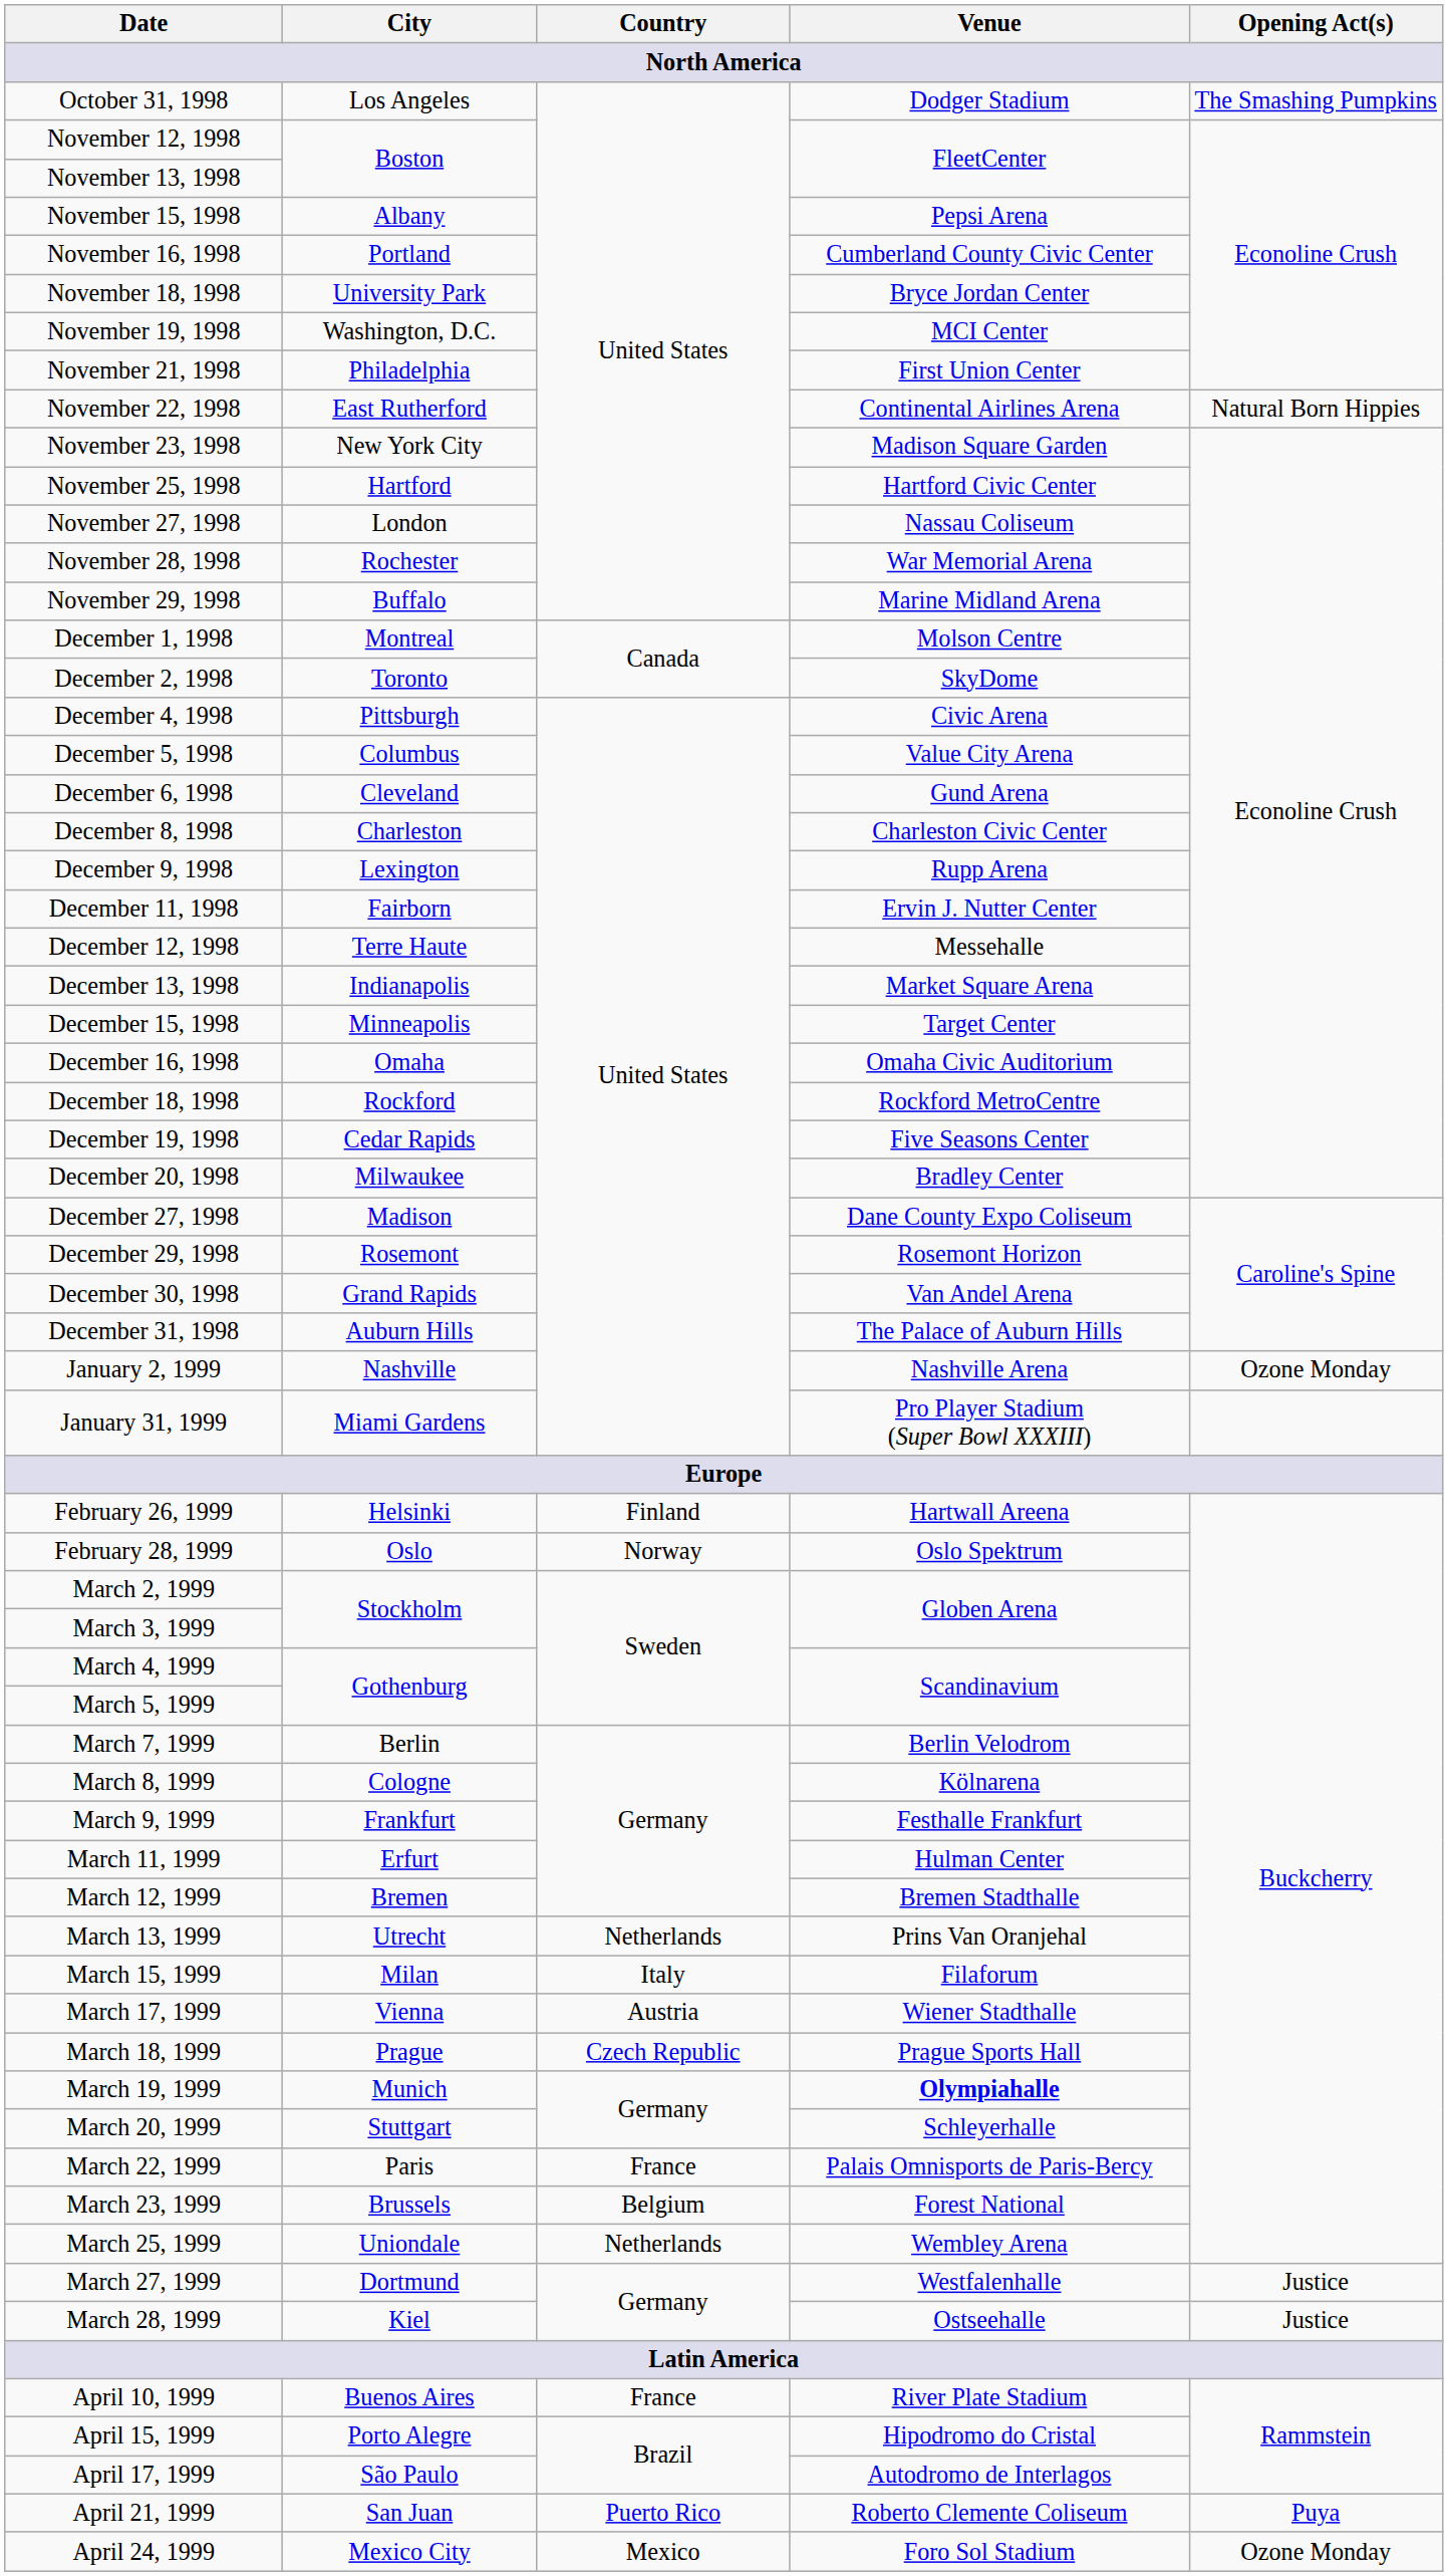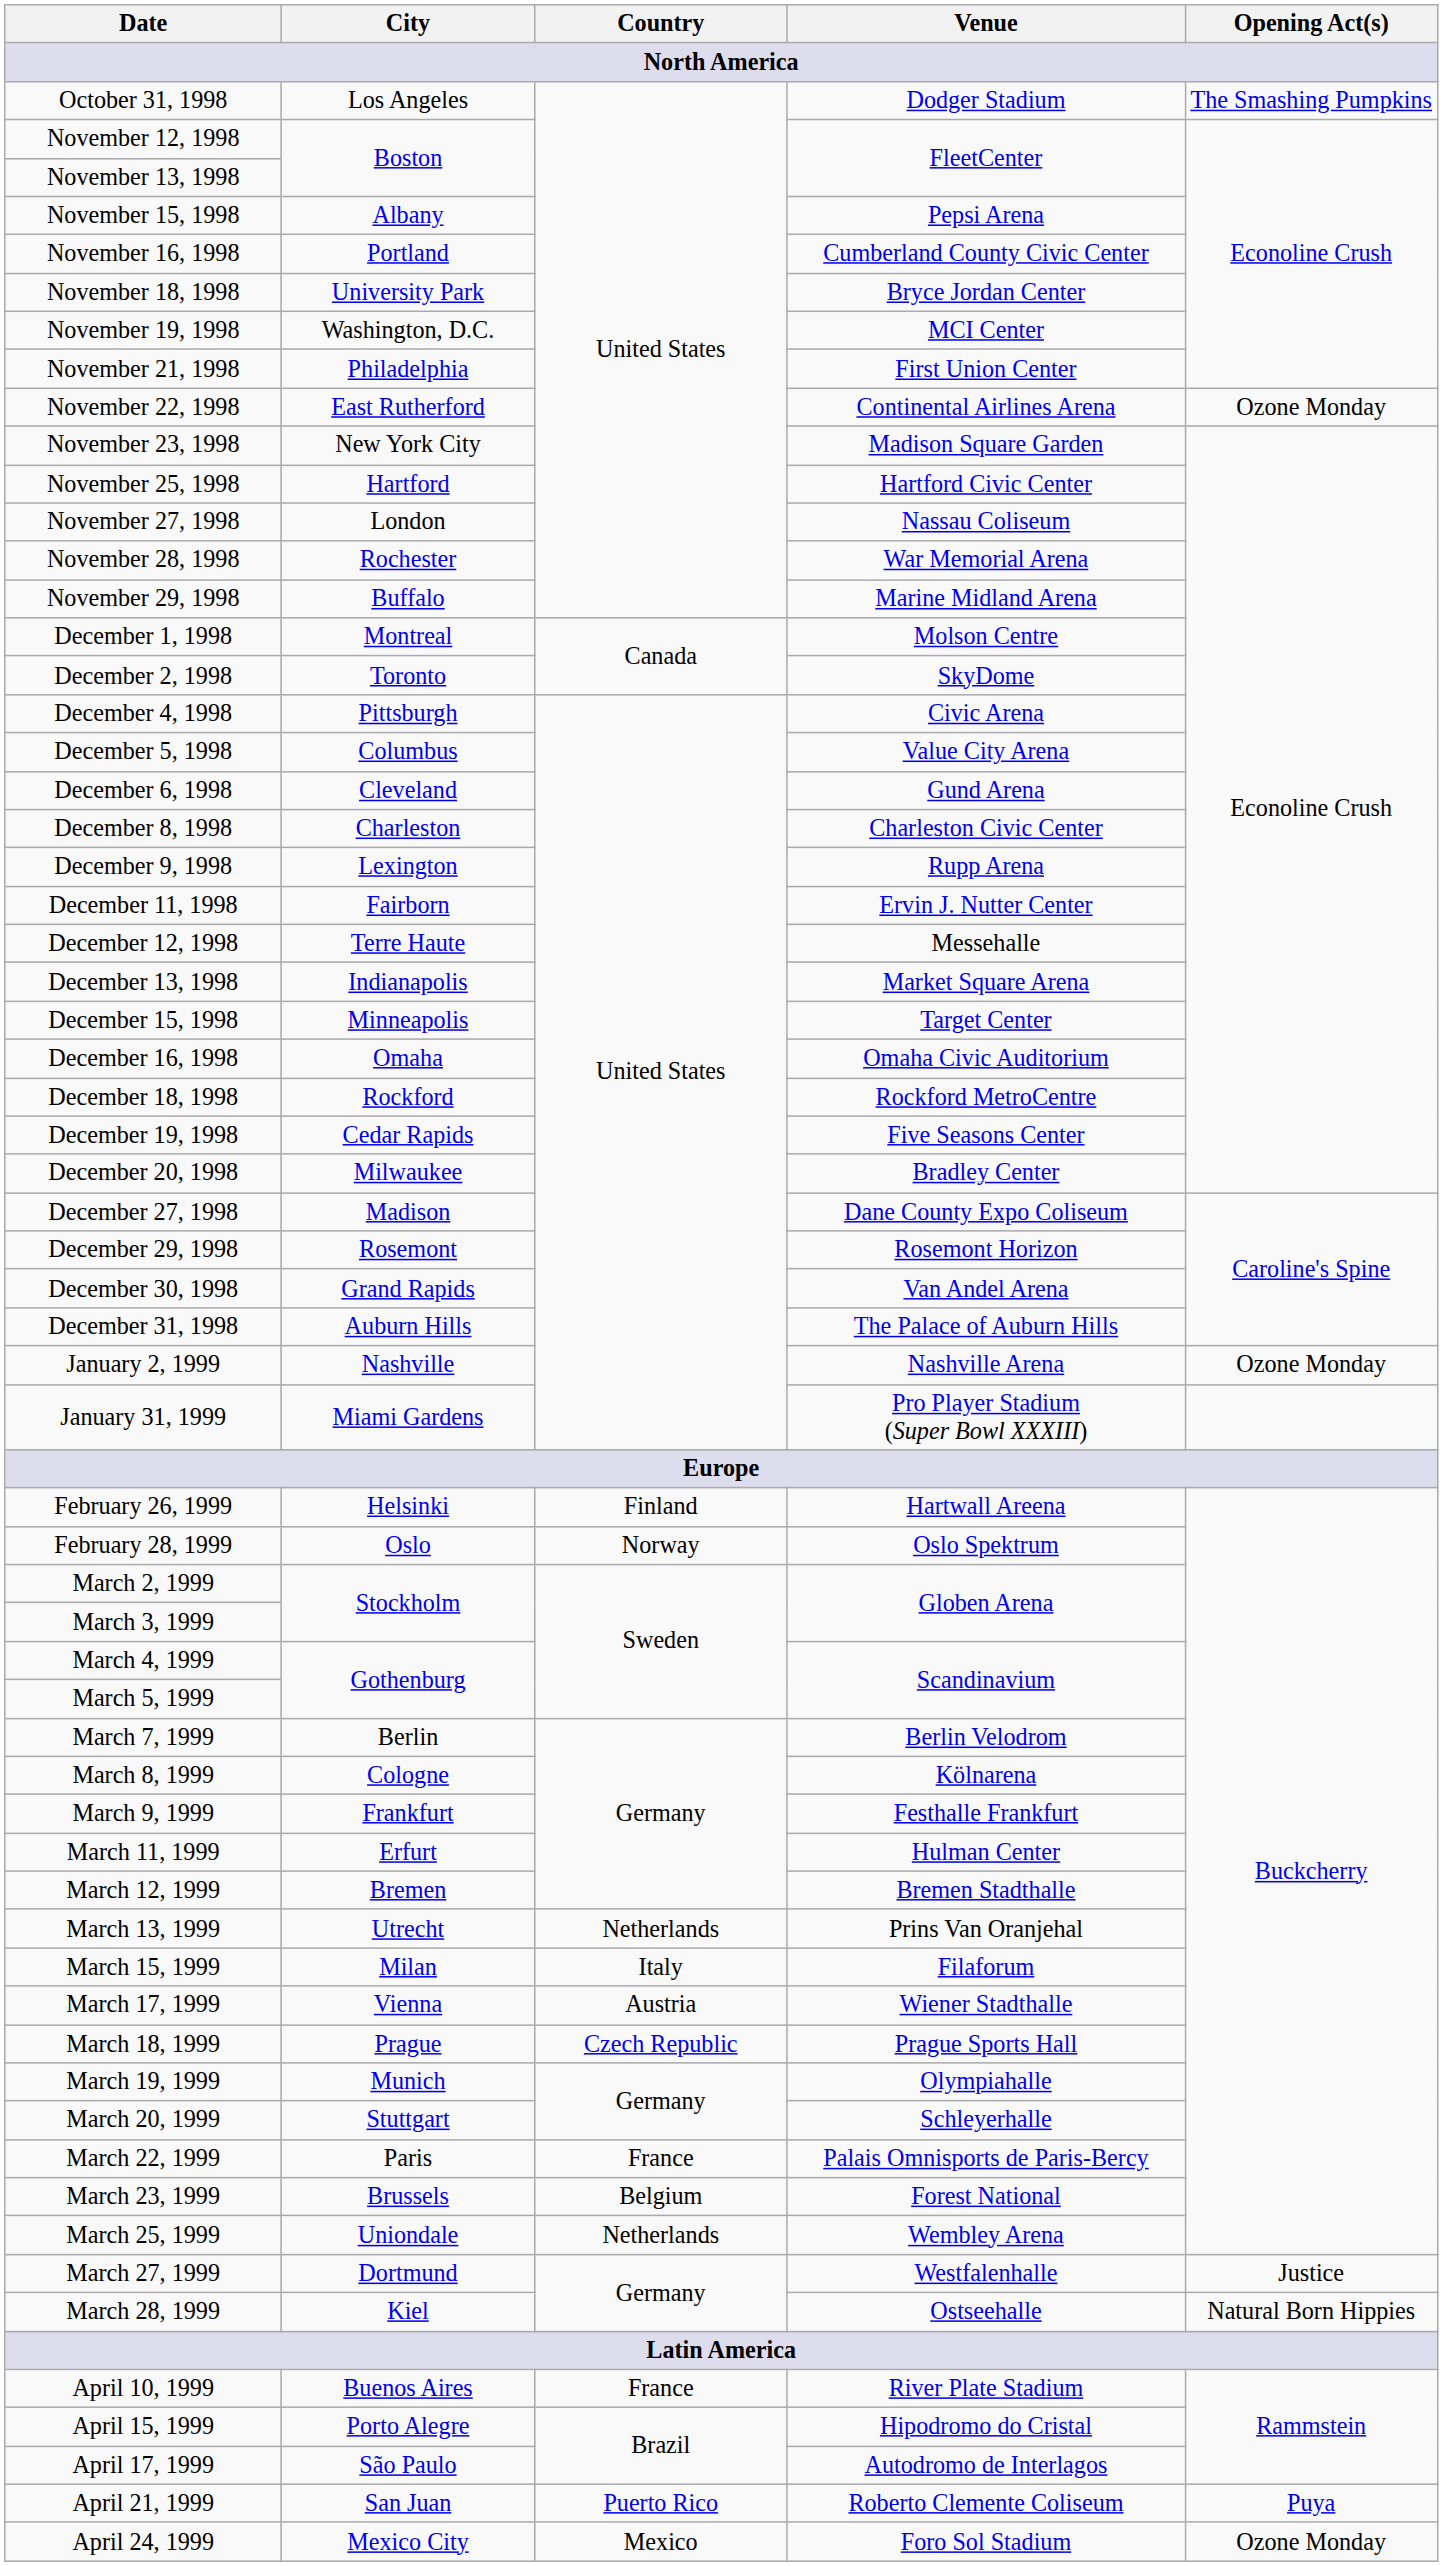 <table class="wikitable plainrowheaders" style="text-align:center;">
 <tr>
 <th scope="col" style="width:11em;">Date</th>
 <th scope="col" style="width:10em;">City</th>
 <th scope="col" style="width:10em;">Country</th>
 <th scope="col" style="width:16em;">Venue</th>
 <th scope="col" style="width:10em;">Opening Act(s)</th>
 </tr>
 <tr bgcolor="#DDDDDD">
 <th style="background:#dde;" colspan="5">North America</th>
 </tr>
 <tr>
 <td>October 31, 1998</td>
 <td>Los Angeles</td>
 <td rowspan="14">United States</td>
 <td><a href='#'>Dodger Stadium</a></td>
 <td><a href='#'>The Smashing Pumpkins</a></td>
 </tr>
 <tr>
 <td>November 12, 1998</td>
 <td rowspan="2"><a href='#'>Boston</a></td>
 <td rowspan="2"><a href='#'>FleetCenter</a></td>
 <td rowspan="7"><a href='#'>Econoline Crush</a></td>
 </tr>
 <tr>
 <td>November 13, 1998</td>
 </tr>
 <tr>
 <td>November 15, 1998</td>
 <td><a href='#'>Albany</a></td>
 <td><a href='#'>Pepsi Arena</a></td>
 </tr>
 <tr>
 <td>November 16, 1998</td>
 <td><a href='#'>Portland</a></td>
 <td><a href='#'>Cumberland County Civic Center</a></td>
 </tr>
 <tr>
 <td>November 18, 1998</td>
 <td><a href='#'>University Park</a></td>
 <td><a href='#'>Bryce Jordan Center</a></td>
 </tr>
 <tr>
 <td>November 19, 1998</td>
 <td>Washington, D.C.</td>
 <td><a href='#'>MCI Center</a></td>
 </tr>
 <tr>
 <td>November 21, 1998</td>
 <td><a href='#'>Philadelphia</a></td>
 <td><a href='#'>First Union Center</a></td>
 </tr>
 <tr>
 <td>November 22, 1998</td>
 <td><a href='#'>East Rutherford</a></td>
 <td><a href='#'>Continental Airlines Arena</a></td>
-<td>Natural Born Hippies</td>
+<td>Ozone Monday</td>
 </tr>
 <tr>
 <td>November 23, 1998</td>
 <td>New York City</td>
 <td><a href='#'>Madison Square Garden</a></td>
 <td rowspan="20">Econoline Crush</td>
 </tr>
 <tr>
 <td>November 25, 1998</td>
 <td><a href='#'>Hartford</a></td>
 <td><a href='#'>Hartford Civic Center</a></td>
 </tr>
 <tr>
 <td>November 27, 1998</td>
 <td>London</td>
 <td><a href='#'>Nassau Coliseum</a></td>
 </tr>
 <tr>
 <td>November 28, 1998</td>
 <td><a href='#'>Rochester</a></td>
 <td><a href='#'>War Memorial Arena</a></td>
 </tr>
 <tr>
 <td>November 29, 1998</td>
 <td><a href='#'>Buffalo</a></td>
 <td><a href='#'>Marine Midland Arena</a></td>
 </tr>
 <tr>
 <td>December 1, 1998</td>
 <td><a href='#'>Montreal</a></td>
 <td rowspan="2">Canada</td>
 <td><a href='#'>Molson Centre</a></td>
 </tr>
 <tr>
 <td>December 2, 1998</td>
 <td><a href='#'>Toronto</a></td>
 <td><a href='#'>SkyDome</a></td>
 </tr>
 <tr>
 <td>December 4, 1998</td>
 <td><a href='#'>Pittsburgh</a></td>
 <td rowspan="19">United States</td>
 <td><a href='#'>Civic Arena</a></td>
 </tr>
 <tr>
 <td>December 5, 1998</td>
 <td><a href='#'>Columbus</a></td>
 <td><a href='#'>Value City Arena</a></td>
 </tr>
 <tr>
 <td>December 6, 1998</td>
 <td><a href='#'>Cleveland</a></td>
 <td><a href='#'>Gund Arena</a></td>
 </tr>
 <tr>
 <td>December 8, 1998</td>
 <td><a href='#'>Charleston</a></td>
 <td><a href='#'>Charleston Civic Center</a></td>
 </tr>
 <tr>
 <td>December 9, 1998</td>
 <td><a href='#'>Lexington</a></td>
 <td><a href='#'>Rupp Arena</a></td>
 </tr>
 <tr>
 <td>December 11, 1998</td>
 <td><a href='#'>Fairborn</a></td>
 <td><a href='#'>Ervin J. Nutter Center</a></td>
 </tr>
 <tr>
 <td>December 12, 1998</td>
 <td><a href='#'>Terre Haute</a></td>
 <td>Messehalle</td>
 </tr>
 <tr>
 <td>December 13, 1998</td>
 <td><a href='#'>Indianapolis</a></td>
 <td><a href='#'>Market Square Arena</a></td>
 </tr>
 <tr>
 <td>December 15, 1998</td>
 <td><a href='#'>Minneapolis</a></td>
 <td><a href='#'>Target Center</a></td>
 </tr>
 <tr>
 <td>December 16, 1998</td>
 <td><a href='#'>Omaha</a></td>
 <td><a href='#'>Omaha Civic Auditorium</a></td>
 </tr>
 <tr>
 <td>December 18, 1998</td>
 <td><a href='#'>Rockford</a></td>
 <td><a href='#'>Rockford MetroCentre</a></td>
 </tr>
 <tr>
 <td>December 19, 1998</td>
 <td><a href='#'>Cedar Rapids</a></td>
 <td><a href='#'>Five Seasons Center</a></td>
 </tr>
 <tr>
 <td>December 20, 1998</td>
 <td><a href='#'>Milwaukee</a></td>
 <td><a href='#'>Bradley Center</a></td>
 </tr>
 <tr>
 <td>December 27, 1998</td>
 <td><a href='#'>Madison</a></td>
 <td><a href='#'>Dane County Expo Coliseum</a></td>
 <td rowspan="4"><a href='#'>Caroline's Spine</a></td>
 </tr>
 <tr>
 <td>December 29, 1998</td>
 <td><a href='#'>Rosemont</a></td>
 <td><a href='#'>Rosemont Horizon</a></td>
 </tr>
 <tr>
 <td>December 30, 1998</td>
 <td><a href='#'>Grand Rapids</a></td>
 <td><a href='#'>Van Andel Arena</a></td>
 </tr>
 <tr>
 <td>December 31, 1998</td>
 <td><a href='#'>Auburn Hills</a></td>
 <td><a href='#'>The Palace of Auburn Hills</a></td>
 </tr>
 <tr>
 <td>January 2, 1999</td>
 <td><a href='#'>Nashville</a></td>
 <td><a href='#'>Nashville Arena</a></td>
 <td>Ozone Monday</td>
 </tr>
 <tr>
 <td>January 31, 1999</td>
 <td><a href='#'>Miami Gardens</a></td>
 <td><a href='#'>Pro Player Stadium</a><br>(<em>Super Bowl XXXIII</em>)</td>
 <td></td>
 </tr>
 <tr>
 <th style="background:#dde;" colspan="5">Europe</th>
 </tr>
 <tr>
 <td>February 26, 1999</td>
 <td><a href='#'>Helsinki</a></td>
 <td>Finland</td>
 <td><a href='#'>Hartwall Areena</a></td>
 <td rowspan="20"><a href='#'>Buckcherry</a></td>
 </tr>
 <tr>
 <td>February 28, 1999</td>
 <td><a href='#'>Oslo</a></td>
 <td>Norway</td>
 <td><a href='#'>Oslo Spektrum</a></td>
 </tr>
 <tr>
 <td>March 2, 1999</td>
 <td rowspan="2"><a href='#'>Stockholm</a></td>
 <td rowspan="4">Sweden</td>
 <td rowspan="2"><a href='#'>Globen Arena</a></td>
 </tr>
 <tr>
 <td>March 3, 1999</td>
 </tr>
 <tr>
 <td>March 4, 1999</td>
 <td rowspan="2"><a href='#'>Gothenburg</a></td>
 <td rowspan="2"><a href='#'>Scandinavium</a></td>
 </tr>
 <tr>
 <td>March 5, 1999</td>
 </tr>
 <tr>
 <td>March 7, 1999</td>
 <td>Berlin</td>
 <td rowspan="5">Germany</td>
 <td><a href='#'>Berlin Velodrom</a></td>
 </tr>
 <tr>
 <td>March 8, 1999</td>
 <td><a href='#'>Cologne</a></td>
 <td><a href='#'>Kölnarena</a></td>
 </tr>
 <tr>
 <td>March 9, 1999</td>
 <td><a href='#'>Frankfurt</a></td>
 <td><a href='#'>Festhalle Frankfurt</a></td>
 </tr>
 <tr>
 <td>March 11, 1999</td>
 <td><a href='#'>Erfurt</a></td>
 <td><a href='#'>Hulman Center</a></td>
 </tr>
 <tr>
 <td>March 12, 1999</td>
 <td><a href='#'>Bremen</a></td>
 <td><a href='#'>Bremen Stadthalle</a></td>
 </tr>
 <tr>
 <td>March 13, 1999</td>
 <td><a href='#'>Utrecht</a></td>
 <td>Netherlands</td>
 <td>Prins Van Oranjehal</td>
 </tr>
 <tr>
 <td>March 15, 1999</td>
 <td><a href='#'>Milan</a></td>
 <td>Italy</td>
 <td><a href='#'>Filaforum</a></td>
 </tr>
 <tr>
 <td>March 17, 1999</td>
 <td><a href='#'>Vienna</a></td>
 <td>Austria</td>
 <td><a href='#'>Wiener Stadthalle</a></td>
 </tr>
 <tr>
 <td>March 18, 1999</td>
 <td><a href='#'>Prague</a></td>
 <td><a href='#'>Czech Republic</a></td>
 <td><a href='#'>Prague Sports Hall</a></td>
 </tr>
 <tr>
 <td>March 19, 1999</td>
 <td><a href='#'>Munich</a></td>
 <td rowspan="2">Germany</td>
-<td><strong><a href='#'>Olympiahalle</a></strong></td>
+<td><a href='#'>Olympiahalle</a></td>
 </tr>
 <tr>
 <td>March 20, 1999</td>
 <td><a href='#'>Stuttgart</a></td>
 <td><a href='#'>Schleyerhalle</a></td>
 </tr>
 <tr>
 <td>March 22, 1999</td>
 <td>Paris</td>
 <td>France</td>
 <td><a href='#'>Palais Omnisports de Paris-Bercy</a></td>
 </tr>
 <tr>
 <td>March 23, 1999</td>
 <td><a href='#'>Brussels</a></td>
 <td>Belgium</td>
 <td><a href='#'>Forest National</a></td>
 </tr>
 <tr>
 <td>March 25, 1999</td>
 <td><a href='#'>Uniondale</a></td>
 <td>Netherlands</td>
 <td><a href='#'>Wembley Arena</a></td>
 </tr>
 <tr>
 <td>March 27, 1999</td>
 <td><a href='#'>Dortmund</a></td>
 <td rowspan="2">Germany</td>
 <td><a href='#'>Westfalenhalle</a></td>
 <td>Justice</td>
 </tr>
 <tr>
 <td>March 28, 1999</td>
 <td><a href='#'>Kiel</a></td>
 <td><a href='#'>Ostseehalle</a></td>
-<td>Justice</td>
+<td>Natural Born Hippies</td>
 </tr>
 <tr>
 <th style="background:#dde;" colspan="5">Latin America</th>
 </tr>
 <tr>
 <td>April 10, 1999</td>
 <td><a href='#'>Buenos Aires</a></td>
 <td>France</td>
 <td><a href='#'>River Plate Stadium</a></td>
 <td rowspan="3"><a href='#'>Rammstein</a></td>
 </tr>
 <tr>
 <td>April 15, 1999</td>
 <td><a href='#'>Porto Alegre</a></td>
 <td rowspan="2">Brazil</td>
 <td><a href='#'>Hipodromo do Cristal</a></td>
 </tr>
 <tr>
 <td>April 17, 1999</td>
 <td><a href='#'>São Paulo</a></td>
 <td><a href='#'>Autodromo de Interlagos</a></td>
 </tr>
 <tr>
 <td>April 21, 1999</td>
 <td><a href='#'>San Juan</a></td>
 <td><a href='#'>Puerto Rico</a></td>
 <td><a href='#'>Roberto Clemente Coliseum</a></td>
 <td><a href='#'>Puya</a></td>
 </tr>
 <tr>
 <td>April 24, 1999</td>
 <td><a href='#'>Mexico City</a></td>
 <td>Mexico</td>
 <td><a href='#'>Foro Sol Stadium</a></td>
 <td>Ozone Monday</td>
 </tr>
 </table>
